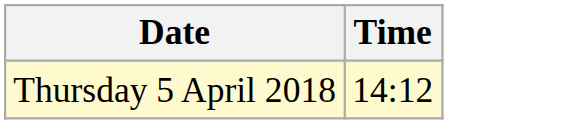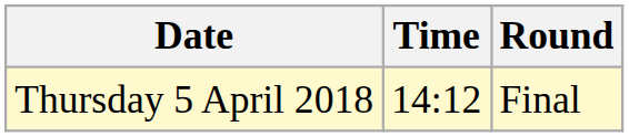 <table class="wikitable">
 <tr>
 <th>Date</th>
 <th>Time</th>
+<th>Round</th>
 </tr>
 <tr>
 <td style=background:lemonchiffon>Thursday 5 April 2018</td>
 <td style=background:lemonchiffon>14:12</td>
+<td style=background:lemonchiffon>Final</td>
 </tr>
 </table>
